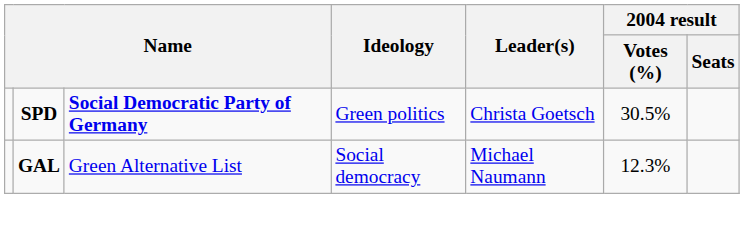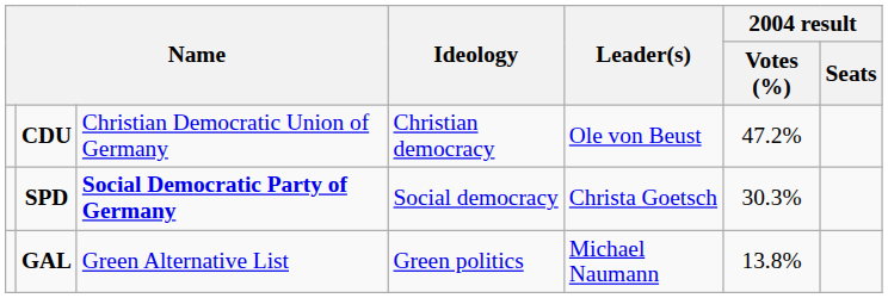 <table class="wikitable">
 <tr>
 <th rowspan=2 colspan=3>Name</th>
 <th rowspan=2>Ideology</th>
 <th rowspan=2>Leader(s)</th>
 <th colspan=2>2004 result</th>
 </tr>
 <tr>
 <th>Votes (%)</th>
 <th>Seats</th>
 </tr>
 <tr>
 <td bgcolor=></td>
+<td align=center><strong>CDU</strong></td>
+<td><a href='#'>Christian Democratic Union of Germany</a><br></td>
+<td><a href='#'>Christian democracy</a></td>
+<td><a href='#'>Ole von Beust</a></td>
+<td align=center>47.2%</td>
+<td></td>
+</tr>
+<tr>
+<td bgcolor=></td>
 <td align=center><strong>SPD</strong></td>
 <td><strong><a href='#'>Social Democratic Party of Germany</a><br></strong></td>
-<td><a href='#'>Green politics</a></td>
+<td><a href='#'>Social democracy</a></td>
 <td><a href='#'>Christa Goetsch</a></td>
-<td align=center>30.5%</td>
+<td align=center>30.3%</td>
 <td></td>
 </tr>
 <tr>
 <td bgcolor=></td>
 <td align=center><strong>GAL</strong></td>
 <td><a href='#'>Green Alternative List</a><br></td>
-<td><a href='#'>Social democracy</a></td>
+<td><a href='#'>Green politics</a></td>
 <td><a href='#'>Michael Naumann</a></td>
-<td align=center>12.3%</td>
+<td align=center>13.8%</td>
 <td></td>
 </tr>
 </table>
